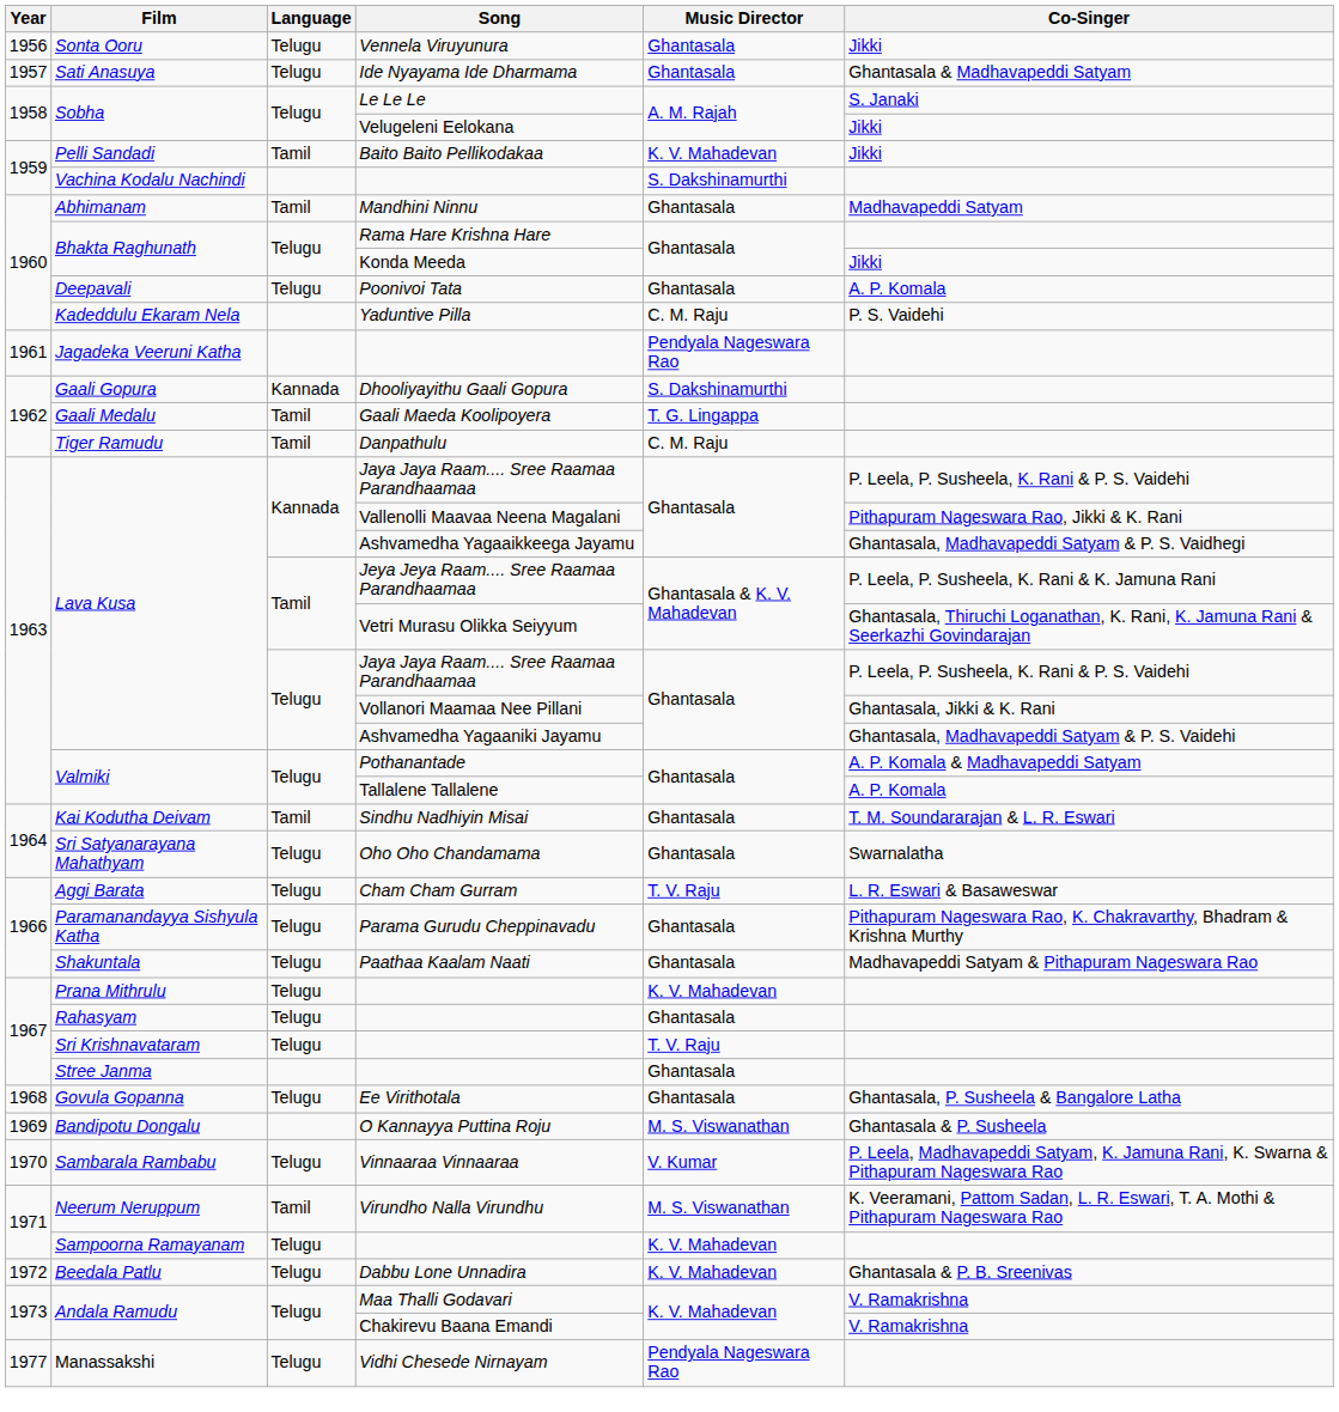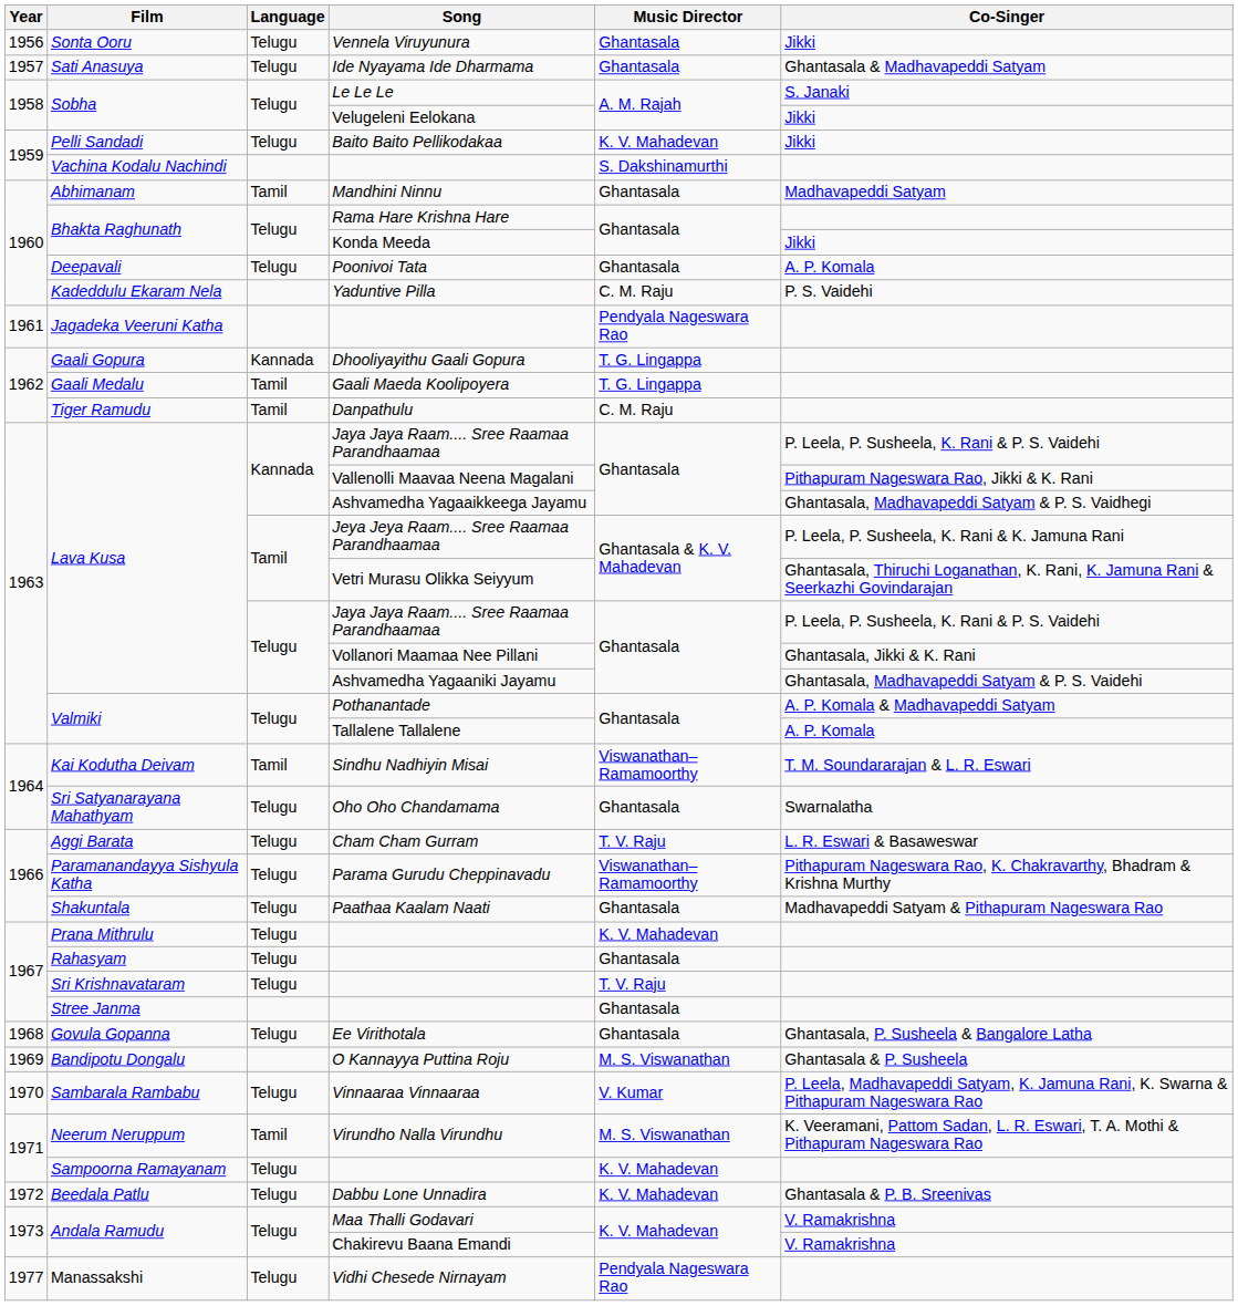 <table class="wikitable sortable">
 <tr>
 <th>Year</th>
 <th>Film</th>
 <th>Language</th>
 <th>Song</th>
 <th>Music Director</th>
 <th>Co-Singer</th>
 </tr>
 <tr>
 <td>1956</td>
 <td><em><a href='#'>Sonta Ooru</a></em></td>
 <td>Telugu</td>
 <td><em>Vennela Viruyunura</em></td>
 <td><a href='#'>Ghantasala</a></td>
 <td><a href='#'>Jikki</a></td>
 </tr>
 <tr>
 <td>1957</td>
 <td><em><a href='#'>Sati Anasuya</a></em></td>
 <td>Telugu</td>
 <td><em>Ide Nyayama Ide Dharmama</em></td>
 <td><a href='#'>Ghantasala</a></td>
 <td>Ghantasala & <a href='#'>Madhavapeddi Satyam</a></td>
 </tr>
 <tr>
 <td rowspan=2>1958</td>
 <td rowspan=2><em><a href='#'>Sobha</a></em></td>
 <td rowspan=2>Telugu</td>
 <td><em>Le Le Le</em></td>
 <td rowspan=2><a href='#'>A. M. Rajah</a></td>
 <td><a href='#'>S. Janaki</a></td>
 </tr>
 <tr>
 <td>Velugeleni Eelokana</td>
 <td><a href='#'>Jikki</a></td>
 </tr>
 <tr>
 <td rowspan="2">1959</td>
 <td><em><a href='#'>Pelli Sandadi</a></em></td>
-<td>Tamil</td>
+<td>Telugu</td>
 <td><em>Baito Baito Pellikodakaa</em></td>
 <td><a href='#'>K. V. Mahadevan</a></td>
 <td><a href='#'>Jikki</a></td>
 </tr>
 <tr>
 <td><em><a href='#'>Vachina Kodalu Nachindi</a></em></td>
 <td></td>
 <td><em> </em></td>
 <td><a href='#'>S. Dakshinamurthi</a></td>
 <td></td>
 </tr>
 <tr>
 <td rowspan="5">1960</td>
 <td><em><a href='#'>Abhimanam</a></em></td>
 <td>Tamil</td>
 <td><em>Mandhini Ninnu</em></td>
 <td>Ghantasala</td>
 <td><a href='#'>Madhavapeddi Satyam</a></td>
 </tr>
 <tr>
 <td rowspan="2"><em><a href='#'>Bhakta Raghunath</a></em></td>
 <td rowspan=2>Telugu</td>
 <td><em>Rama Hare Krishna Hare</em></td>
 <td rowspan=2>Ghantasala</td>
 <td></td>
 </tr>
 <tr>
 <td>Konda Meeda</td>
 <td><a href='#'>Jikki</a></td>
 </tr>
 <tr>
 <td><em><a href='#'>Deepavali</a></em></td>
 <td>Telugu</td>
 <td><em>Poonivoi Tata</em></td>
 <td>Ghantasala</td>
 <td><a href='#'>A. P. Komala</a></td>
 </tr>
 <tr>
 <td><em><a href='#'>Kadeddulu Ekaram Nela</a></em></td>
 <td></td>
 <td><em>Yaduntive Pilla</em></td>
 <td>C. M. Raju</td>
 <td>P. S. Vaidehi</td>
 </tr>
 <tr>
 <td>1961</td>
 <td><em><a href='#'>Jagadeka Veeruni Katha</a></em></td>
 <td></td>
 <td></td>
 <td><a href='#'>Pendyala Nageswara Rao</a></td>
 <td></td>
 </tr>
 <tr>
 <td rowspan="3">1962</td>
 <td><em><a href='#'>Gaali Gopura</a></em></td>
 <td>Kannada</td>
 <td><em>Dhooliyayithu Gaali Gopura</em></td>
-<td><a href='#'>S. Dakshinamurthi</a></td>
+<td><a href='#'>T. G. Lingappa</a></td>
 <td></td>
 </tr>
 <tr>
 <td><em><a href='#'>Gaali Medalu</a></em></td>
 <td>Tamil</td>
 <td><em>Gaali Maeda Koolipoyera</em></td>
 <td><a href='#'>T. G. Lingappa</a></td>
 <td></td>
 </tr>
 <tr>
 <td><em><a href='#'>Tiger Ramudu</a></em></td>
 <td>Tamil</td>
 <td><em>Danpathulu</em></td>
 <td>C. M. Raju</td>
 <td></td>
 </tr>
 <tr>
 <td rowspan="10">1963</td>
 <td rowspan="8"><em><a href='#'>Lava Kusa</a></em></td>
 <td rowspan=3>Kannada</td>
 <td><em>Jaya Jaya Raam.... Sree Raamaa Parandhaamaa</em></td>
 <td rowspan=3>Ghantasala</td>
 <td>P. Leela, P. Susheela, <a href='#'>K. Rani</a> & P. S. Vaidehi</td>
 </tr>
 <tr>
 <td>Vallenolli Maavaa Neena Magalani</td>
 <td><a href='#'>Pithapuram Nageswara Rao</a>, Jikki & K. Rani</td>
 </tr>
 <tr>
 <td>Ashvamedha Yagaaikkeega Jayamu</td>
 <td>Ghantasala, <a href='#'>Madhavapeddi Satyam</a> & P. S. Vaidhegi</td>
 </tr>
 <tr>
 <td rowspan="2">Tamil</td>
 <td><em>Jeya Jeya Raam.... Sree Raamaa Parandhaamaa</em></td>
 <td rowspan=2>Ghantasala & <a href='#'>K. V. Mahadevan</a></td>
 <td>P. Leela, P. Susheela, K. Rani & K. Jamuna Rani</td>
 </tr>
 <tr>
 <td>Vetri Murasu Olikka Seiyyum</td>
 <td>Ghantasala, <a href='#'>Thiruchi Loganathan</a>, K. Rani, <a href='#'>K. Jamuna Rani</a> & <a href='#'>Seerkazhi Govindarajan</a></td>
 </tr>
 <tr>
 <td rowspan="3">Telugu</td>
 <td><em>Jaya Jaya Raam.... Sree Raamaa Parandhaamaa</em></td>
 <td rowspan=3>Ghantasala</td>
 <td>P. Leela, P. Susheela, K. Rani & P. S. Vaidehi</td>
 </tr>
 <tr>
 <td>Vollanori Maamaa Nee Pillani</td>
 <td>Ghantasala, Jikki & K. Rani</td>
 </tr>
 <tr>
 <td>Ashvamedha Yagaaniki Jayamu</td>
 <td>Ghantasala, <a href='#'>Madhavapeddi Satyam</a> & P. S. Vaidehi</td>
 </tr>
 <tr>
 <td rowspan="2"><em><a href='#'>Valmiki</a></em></td>
 <td rowspan=2>Telugu</td>
 <td><em>Pothanantade</em></td>
 <td rowspan=2>Ghantasala</td>
 <td><a href='#'>A. P. Komala</a> & <a href='#'>Madhavapeddi Satyam</a></td>
 </tr>
 <tr>
 <td>Tallalene Tallalene</td>
 <td><a href='#'>A. P. Komala</a></td>
 </tr>
 <tr>
 <td rowspan="2">1964</td>
 <td><em><a href='#'>Kai Kodutha Deivam</a></em></td>
 <td>Tamil</td>
 <td><em>Sindhu Nadhiyin Misai</em></td>
-<td>Ghantasala</td>
+<td><a href='#'>Viswanathan–Ramamoorthy</a></td>
 <td><a href='#'>T. M. Soundararajan</a> & <a href='#'>L. R. Eswari</a></td>
 </tr>
 <tr>
 <td><em><a href='#'>Sri Satyanarayana Mahathyam</a></em></td>
 <td>Telugu</td>
 <td><em>Oho Oho Chandamama</em></td>
 <td>Ghantasala</td>
 <td>Swarnalatha</td>
 </tr>
 <tr>
 <td rowspan="3">1966</td>
 <td><em><a href='#'>Aggi Barata</a></em></td>
 <td>Telugu</td>
 <td><em>Cham Cham Gurram</em></td>
 <td><a href='#'>T. V. Raju</a></td>
 <td><a href='#'>L. R. Eswari</a> & Basaweswar</td>
 </tr>
 <tr>
 <td><em><a href='#'>Paramanandayya Sishyula Katha</a></em></td>
 <td>Telugu</td>
 <td><em>Parama Gurudu Cheppinavadu</em></td>
-<td>Ghantasala</td>
+<td><a href='#'>Viswanathan–Ramamoorthy</a></td>
 <td><a href='#'>Pithapuram Nageswara Rao</a>, <a href='#'>K. Chakravarthy</a>, Bhadram & Krishna Murthy</td>
 </tr>
 <tr>
 <td><em><a href='#'>Shakuntala</a></em></td>
 <td>Telugu</td>
 <td><em>Paathaa Kaalam Naati</em></td>
 <td>Ghantasala</td>
 <td>Madhavapeddi Satyam & <a href='#'>Pithapuram Nageswara Rao</a></td>
 </tr>
 <tr>
 <td rowspan="4">1967</td>
 <td><em><a href='#'>Prana Mithrulu</a></em></td>
 <td>Telugu</td>
 <td></td>
 <td><a href='#'>K. V. Mahadevan</a></td>
 <td></td>
 </tr>
 <tr>
 <td><em><a href='#'>Rahasyam</a></em></td>
 <td>Telugu</td>
 <td></td>
 <td>Ghantasala</td>
 <td></td>
 </tr>
 <tr>
 <td><em><a href='#'>Sri Krishnavataram</a></em></td>
 <td>Telugu</td>
 <td></td>
 <td><a href='#'>T. V. Raju</a></td>
 <td></td>
 </tr>
 <tr>
 <td><em><a href='#'>Stree Janma</a></em></td>
 <td></td>
 <td></td>
 <td>Ghantasala</td>
 <td></td>
 </tr>
 <tr>
 <td>1968</td>
 <td><em><a href='#'>Govula Gopanna</a></em></td>
 <td>Telugu</td>
 <td><em>Ee Virithotala</em></td>
 <td>Ghantasala</td>
 <td>Ghantasala, <a href='#'>P. Susheela</a> & <a href='#'>Bangalore Latha</a></td>
 </tr>
 <tr>
 <td>1969</td>
 <td><em><a href='#'>Bandipotu Dongalu</a></em></td>
 <td></td>
 <td><em>O Kannayya Puttina Roju</em></td>
 <td><a href='#'>M. S. Viswanathan</a></td>
 <td>Ghantasala & <a href='#'>P. Susheela</a></td>
 </tr>
 <tr>
 <td>1970</td>
 <td><em><a href='#'>Sambarala Rambabu</a></em></td>
 <td>Telugu</td>
 <td><em>Vinnaaraa Vinnaaraa</em></td>
 <td><a href='#'>V. Kumar</a></td>
 <td><a href='#'>P. Leela</a>, <a href='#'>Madhavapeddi Satyam</a>, <a href='#'>K. Jamuna Rani</a>, K. Swarna & <a href='#'>Pithapuram Nageswara Rao</a></td>
 </tr>
 <tr>
 <td rowspan="2">1971</td>
 <td><em><a href='#'>Neerum Neruppum</a></em></td>
 <td>Tamil</td>
 <td><em>Virundho Nalla Virundhu</em></td>
 <td><a href='#'>M. S. Viswanathan</a></td>
 <td>K. Veeramani, <a href='#'>Pattom Sadan</a>, <a href='#'>L. R. Eswari</a>, T. A. Mothi & <a href='#'>Pithapuram Nageswara Rao</a></td>
 </tr>
 <tr>
 <td><em><a href='#'>Sampoorna Ramayanam</a></em></td>
 <td>Telugu</td>
 <td></td>
 <td><a href='#'>K. V. Mahadevan</a></td>
 <td></td>
 </tr>
 <tr>
 <td>1972</td>
 <td><em><a href='#'>Beedala Patlu</a></em></td>
 <td>Telugu</td>
 <td><em>Dabbu Lone Unnadira</em></td>
 <td><a href='#'>K. V. Mahadevan</a></td>
 <td>Ghantasala & <a href='#'>P. B. Sreenivas</a></td>
 </tr>
 <tr>
 <td rowspan=2>1973</td>
 <td rowspan=2><em><a href='#'>Andala Ramudu</a></em></td>
 <td rowspan=2>Telugu</td>
 <td><em>Maa Thalli Godavari</em></td>
 <td rowspan=2><a href='#'>K. V. Mahadevan</a></td>
 <td><a href='#'>V. Ramakrishna</a></td>
 </tr>
 <tr>
 <td>Chakirevu Baana Emandi</td>
 <td><a href='#'>V. Ramakrishna</a></td>
 </tr>
 <tr>
 <td>1977</td>
 <td>Manassakshi</td>
 <td>Telugu</td>
 <td><em>Vidhi Chesede Nirnayam</em></td>
 <td><a href='#'>Pendyala Nageswara Rao</a></td>
 <td></td>
 </tr>
 </table>
